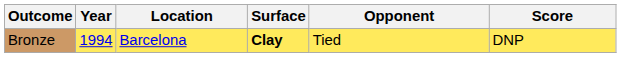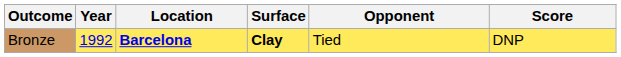 <table class="wikitable" style=font-size:97%>
 <tr>
 <th>Outcome</th>
 <th>Year</th>
 <th width="130">Location</th>
 <th>Surface</th>
 <th width="180">Opponent</th>
 <th width="125">Score</th>
 </tr>
 <tr bgcolor=FFEA5C>
 <td bgcolor="cc9966">Bronze</td>
-<td><a href='#'>1994</a></td>
-<td><a href='#'>Barcelona</a></td>
+<td><a href='#'>1992</a></td>
+<td><strong><a href='#'>Barcelona</a></strong></td>
 <td><strong>Clay</strong></td>
 <td>Tied</td>
 <td>DNP</td>
 </tr>
 </table>
